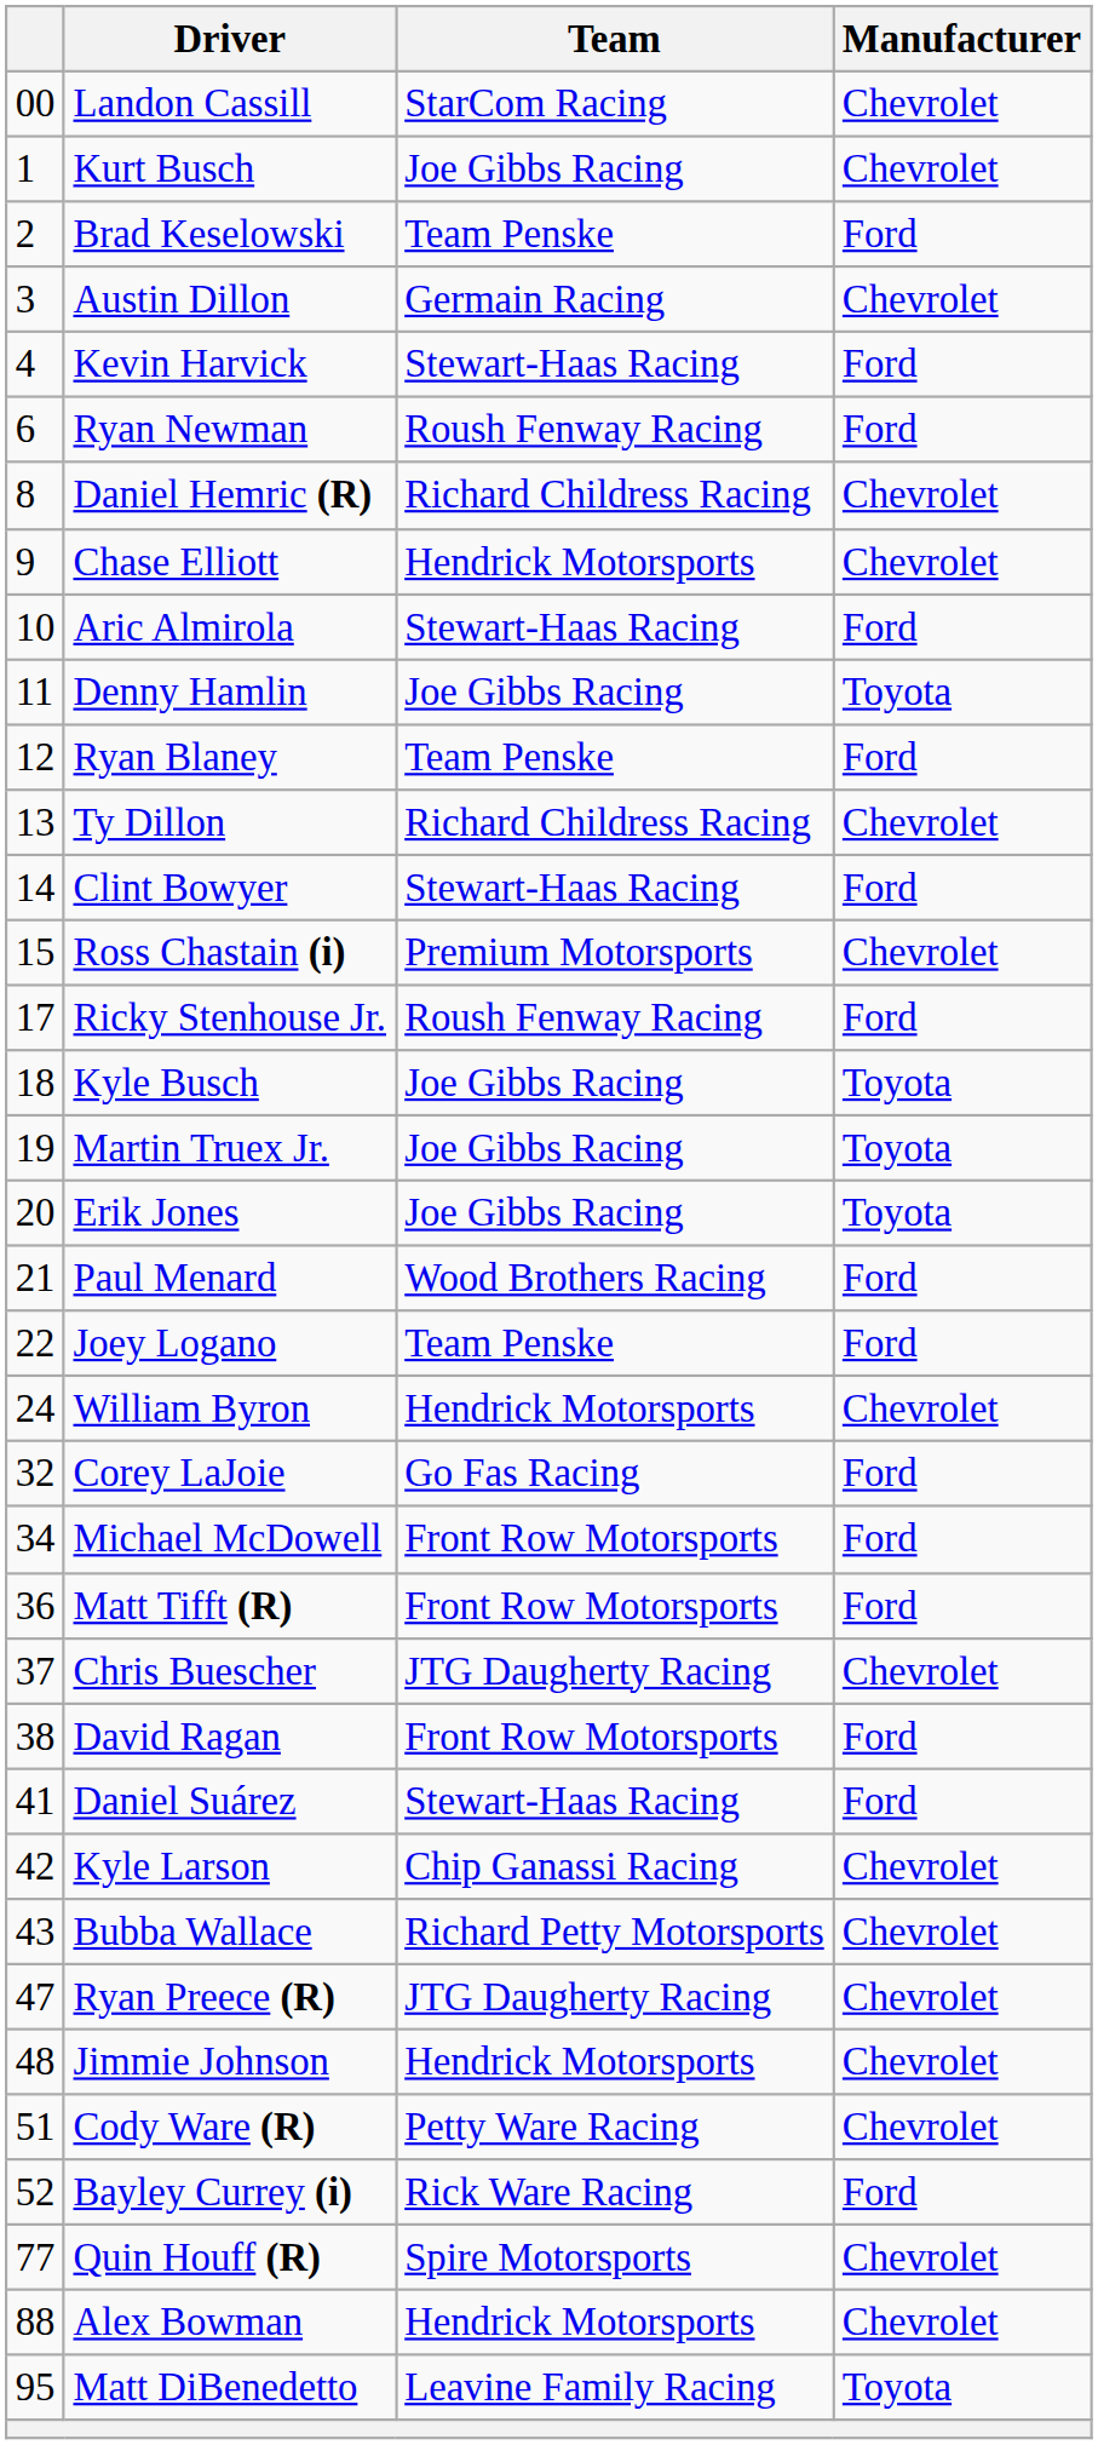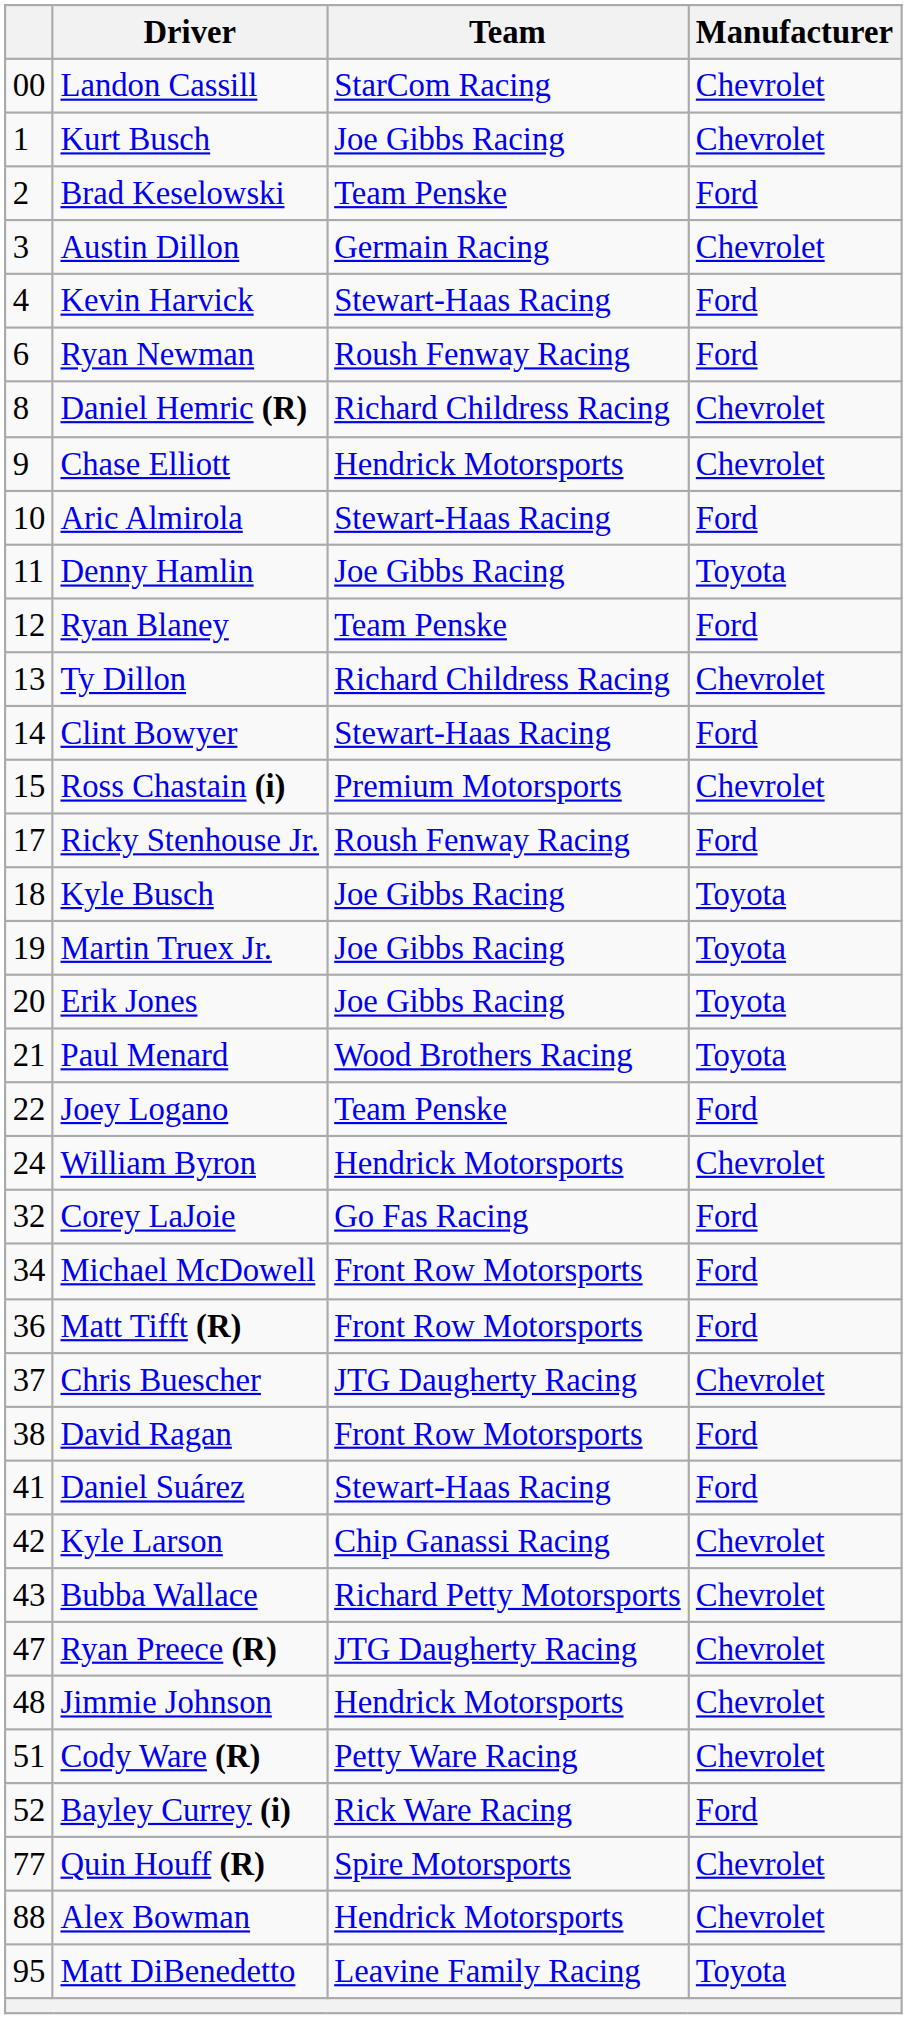 <table class="wikitable" style="font-size:95%">
 <tr>
 <th></th>
 <th>Driver</th>
 <th>Team</th>
 <th>Manufacturer</th>
 </tr>
 <tr>
 <td>00</td>
 <td><a href='#'>Landon Cassill</a></td>
 <td><a href='#'>StarCom Racing</a></td>
 <td><a href='#'>Chevrolet</a></td>
 </tr>
 <tr>
 <td>1</td>
 <td><a href='#'>Kurt Busch</a></td>
 <td><a href='#'>Joe Gibbs Racing</a></td>
 <td><a href='#'>Chevrolet</a></td>
 </tr>
 <tr>
 <td>2</td>
 <td><a href='#'>Brad Keselowski</a></td>
 <td><a href='#'>Team Penske</a></td>
 <td><a href='#'>Ford</a></td>
 </tr>
 <tr>
 <td>3</td>
 <td><a href='#'>Austin Dillon</a></td>
 <td><a href='#'>Germain Racing</a></td>
 <td><a href='#'>Chevrolet</a></td>
 </tr>
 <tr>
 <td>4</td>
 <td><a href='#'>Kevin Harvick</a></td>
 <td><a href='#'>Stewart-Haas Racing</a></td>
 <td><a href='#'>Ford</a></td>
 </tr>
 <tr>
 <td>6</td>
 <td><a href='#'>Ryan Newman</a></td>
 <td><a href='#'>Roush Fenway Racing</a></td>
 <td><a href='#'>Ford</a></td>
 </tr>
 <tr>
 <td>8</td>
 <td><a href='#'>Daniel Hemric</a> <strong>(R)</strong></td>
 <td><a href='#'>Richard Childress Racing</a></td>
 <td><a href='#'>Chevrolet</a></td>
 </tr>
 <tr>
 <td>9</td>
 <td><a href='#'>Chase Elliott</a></td>
 <td><a href='#'>Hendrick Motorsports</a></td>
 <td><a href='#'>Chevrolet</a></td>
 </tr>
 <tr>
 <td>10</td>
 <td><a href='#'>Aric Almirola</a></td>
 <td><a href='#'>Stewart-Haas Racing</a></td>
 <td><a href='#'>Ford</a></td>
 </tr>
 <tr>
 <td>11</td>
 <td><a href='#'>Denny Hamlin</a></td>
 <td><a href='#'>Joe Gibbs Racing</a></td>
 <td><a href='#'>Toyota</a></td>
 </tr>
 <tr>
 <td>12</td>
 <td><a href='#'>Ryan Blaney</a></td>
 <td><a href='#'>Team Penske</a></td>
 <td><a href='#'>Ford</a></td>
 </tr>
 <tr>
 <td>13</td>
 <td><a href='#'>Ty Dillon</a></td>
 <td><a href='#'>Richard Childress Racing</a></td>
 <td><a href='#'>Chevrolet</a></td>
 </tr>
 <tr>
 <td>14</td>
 <td><a href='#'>Clint Bowyer</a></td>
 <td><a href='#'>Stewart-Haas Racing</a></td>
 <td><a href='#'>Ford</a></td>
 </tr>
 <tr>
 <td>15</td>
 <td><a href='#'>Ross Chastain</a> <strong>(i)</strong></td>
 <td><a href='#'>Premium Motorsports</a></td>
 <td><a href='#'>Chevrolet</a></td>
 </tr>
 <tr>
 <td>17</td>
 <td><a href='#'>Ricky Stenhouse Jr.</a></td>
 <td><a href='#'>Roush Fenway Racing</a></td>
 <td><a href='#'>Ford</a></td>
 </tr>
 <tr>
 <td>18</td>
 <td><a href='#'>Kyle Busch</a></td>
 <td><a href='#'>Joe Gibbs Racing</a></td>
 <td><a href='#'>Toyota</a></td>
 </tr>
 <tr>
 <td>19</td>
 <td><a href='#'>Martin Truex Jr.</a></td>
 <td><a href='#'>Joe Gibbs Racing</a></td>
 <td><a href='#'>Toyota</a></td>
 </tr>
 <tr>
 <td>20</td>
 <td><a href='#'>Erik Jones</a></td>
 <td><a href='#'>Joe Gibbs Racing</a></td>
 <td><a href='#'>Toyota</a></td>
 </tr>
 <tr>
 <td>21</td>
 <td><a href='#'>Paul Menard</a></td>
 <td><a href='#'>Wood Brothers Racing</a></td>
-<td><a href='#'>Ford</a></td>
+<td><a href='#'>Toyota</a></td>
 </tr>
 <tr>
 <td>22</td>
 <td><a href='#'>Joey Logano</a></td>
 <td><a href='#'>Team Penske</a></td>
 <td><a href='#'>Ford</a></td>
 </tr>
 <tr>
 <td>24</td>
 <td><a href='#'>William Byron</a></td>
 <td><a href='#'>Hendrick Motorsports</a></td>
 <td><a href='#'>Chevrolet</a></td>
 </tr>
 <tr>
 <td>32</td>
 <td><a href='#'>Corey LaJoie</a></td>
 <td><a href='#'>Go Fas Racing</a></td>
 <td><a href='#'>Ford</a></td>
 </tr>
 <tr>
 <td>34</td>
 <td><a href='#'>Michael McDowell</a></td>
 <td><a href='#'>Front Row Motorsports</a></td>
 <td><a href='#'>Ford</a></td>
 </tr>
 <tr>
 <td>36</td>
 <td><a href='#'>Matt Tifft</a> <strong>(R)</strong></td>
 <td><a href='#'>Front Row Motorsports</a></td>
 <td><a href='#'>Ford</a></td>
 </tr>
 <tr>
 <td>37</td>
 <td><a href='#'>Chris Buescher</a></td>
 <td><a href='#'>JTG Daugherty Racing</a></td>
 <td><a href='#'>Chevrolet</a></td>
 </tr>
 <tr>
 <td>38</td>
 <td><a href='#'>David Ragan</a></td>
 <td><a href='#'>Front Row Motorsports</a></td>
 <td><a href='#'>Ford</a></td>
 </tr>
 <tr>
 <td>41</td>
 <td><a href='#'>Daniel Suárez</a></td>
 <td><a href='#'>Stewart-Haas Racing</a></td>
 <td><a href='#'>Ford</a></td>
 </tr>
 <tr>
 <td>42</td>
 <td><a href='#'>Kyle Larson</a></td>
 <td><a href='#'>Chip Ganassi Racing</a></td>
 <td><a href='#'>Chevrolet</a></td>
 </tr>
 <tr>
 <td>43</td>
 <td><a href='#'>Bubba Wallace</a></td>
 <td><a href='#'>Richard Petty Motorsports</a></td>
 <td><a href='#'>Chevrolet</a></td>
 </tr>
 <tr>
 <td>47</td>
 <td><a href='#'>Ryan Preece</a> <strong>(R)</strong></td>
 <td><a href='#'>JTG Daugherty Racing</a></td>
 <td><a href='#'>Chevrolet</a></td>
 </tr>
 <tr>
 <td>48</td>
 <td><a href='#'>Jimmie Johnson</a></td>
 <td><a href='#'>Hendrick Motorsports</a></td>
 <td><a href='#'>Chevrolet</a></td>
 </tr>
 <tr>
 <td>51</td>
 <td><a href='#'>Cody Ware</a> <strong>(R)</strong></td>
 <td><a href='#'>Petty Ware Racing</a></td>
 <td><a href='#'>Chevrolet</a></td>
 </tr>
 <tr>
 <td>52</td>
 <td><a href='#'>Bayley Currey</a> <strong>(i)</strong></td>
 <td><a href='#'>Rick Ware Racing</a></td>
 <td><a href='#'>Ford</a></td>
 </tr>
 <tr>
 <td>77</td>
 <td><a href='#'>Quin Houff</a> <strong>(R)</strong></td>
 <td><a href='#'>Spire Motorsports</a></td>
 <td><a href='#'>Chevrolet</a></td>
 </tr>
 <tr>
 <td>88</td>
 <td><a href='#'>Alex Bowman</a></td>
 <td><a href='#'>Hendrick Motorsports</a></td>
 <td><a href='#'>Chevrolet</a></td>
 </tr>
 <tr>
 <td>95</td>
 <td><a href='#'>Matt DiBenedetto</a></td>
 <td><a href='#'>Leavine Family Racing</a></td>
 <td><a href='#'>Toyota</a></td>
 </tr>
 <tr>
 <th colspan="4"></th>
 </tr>
 </table>
